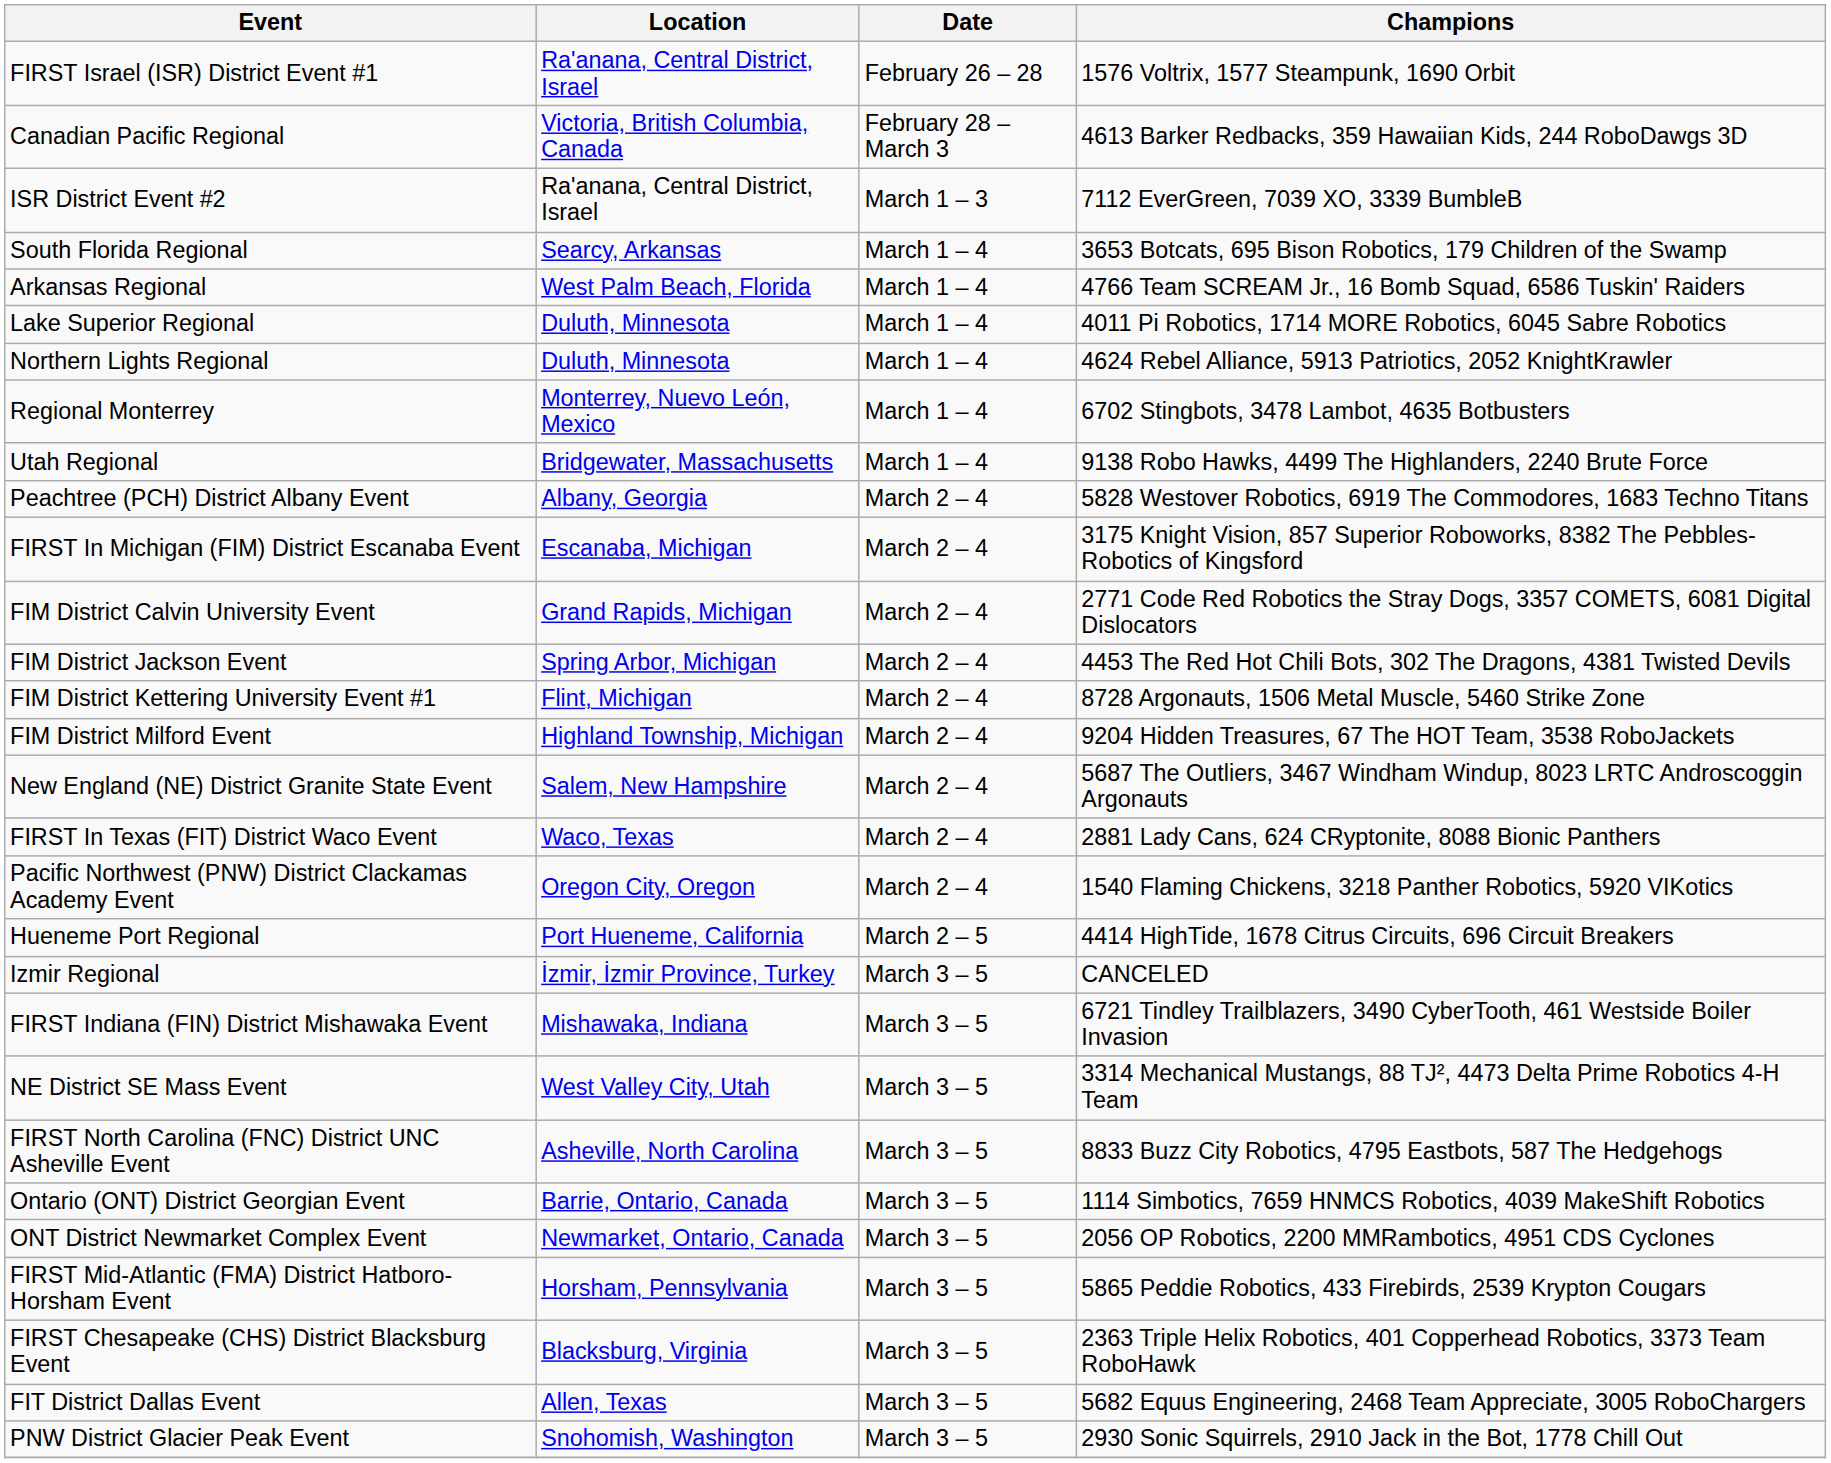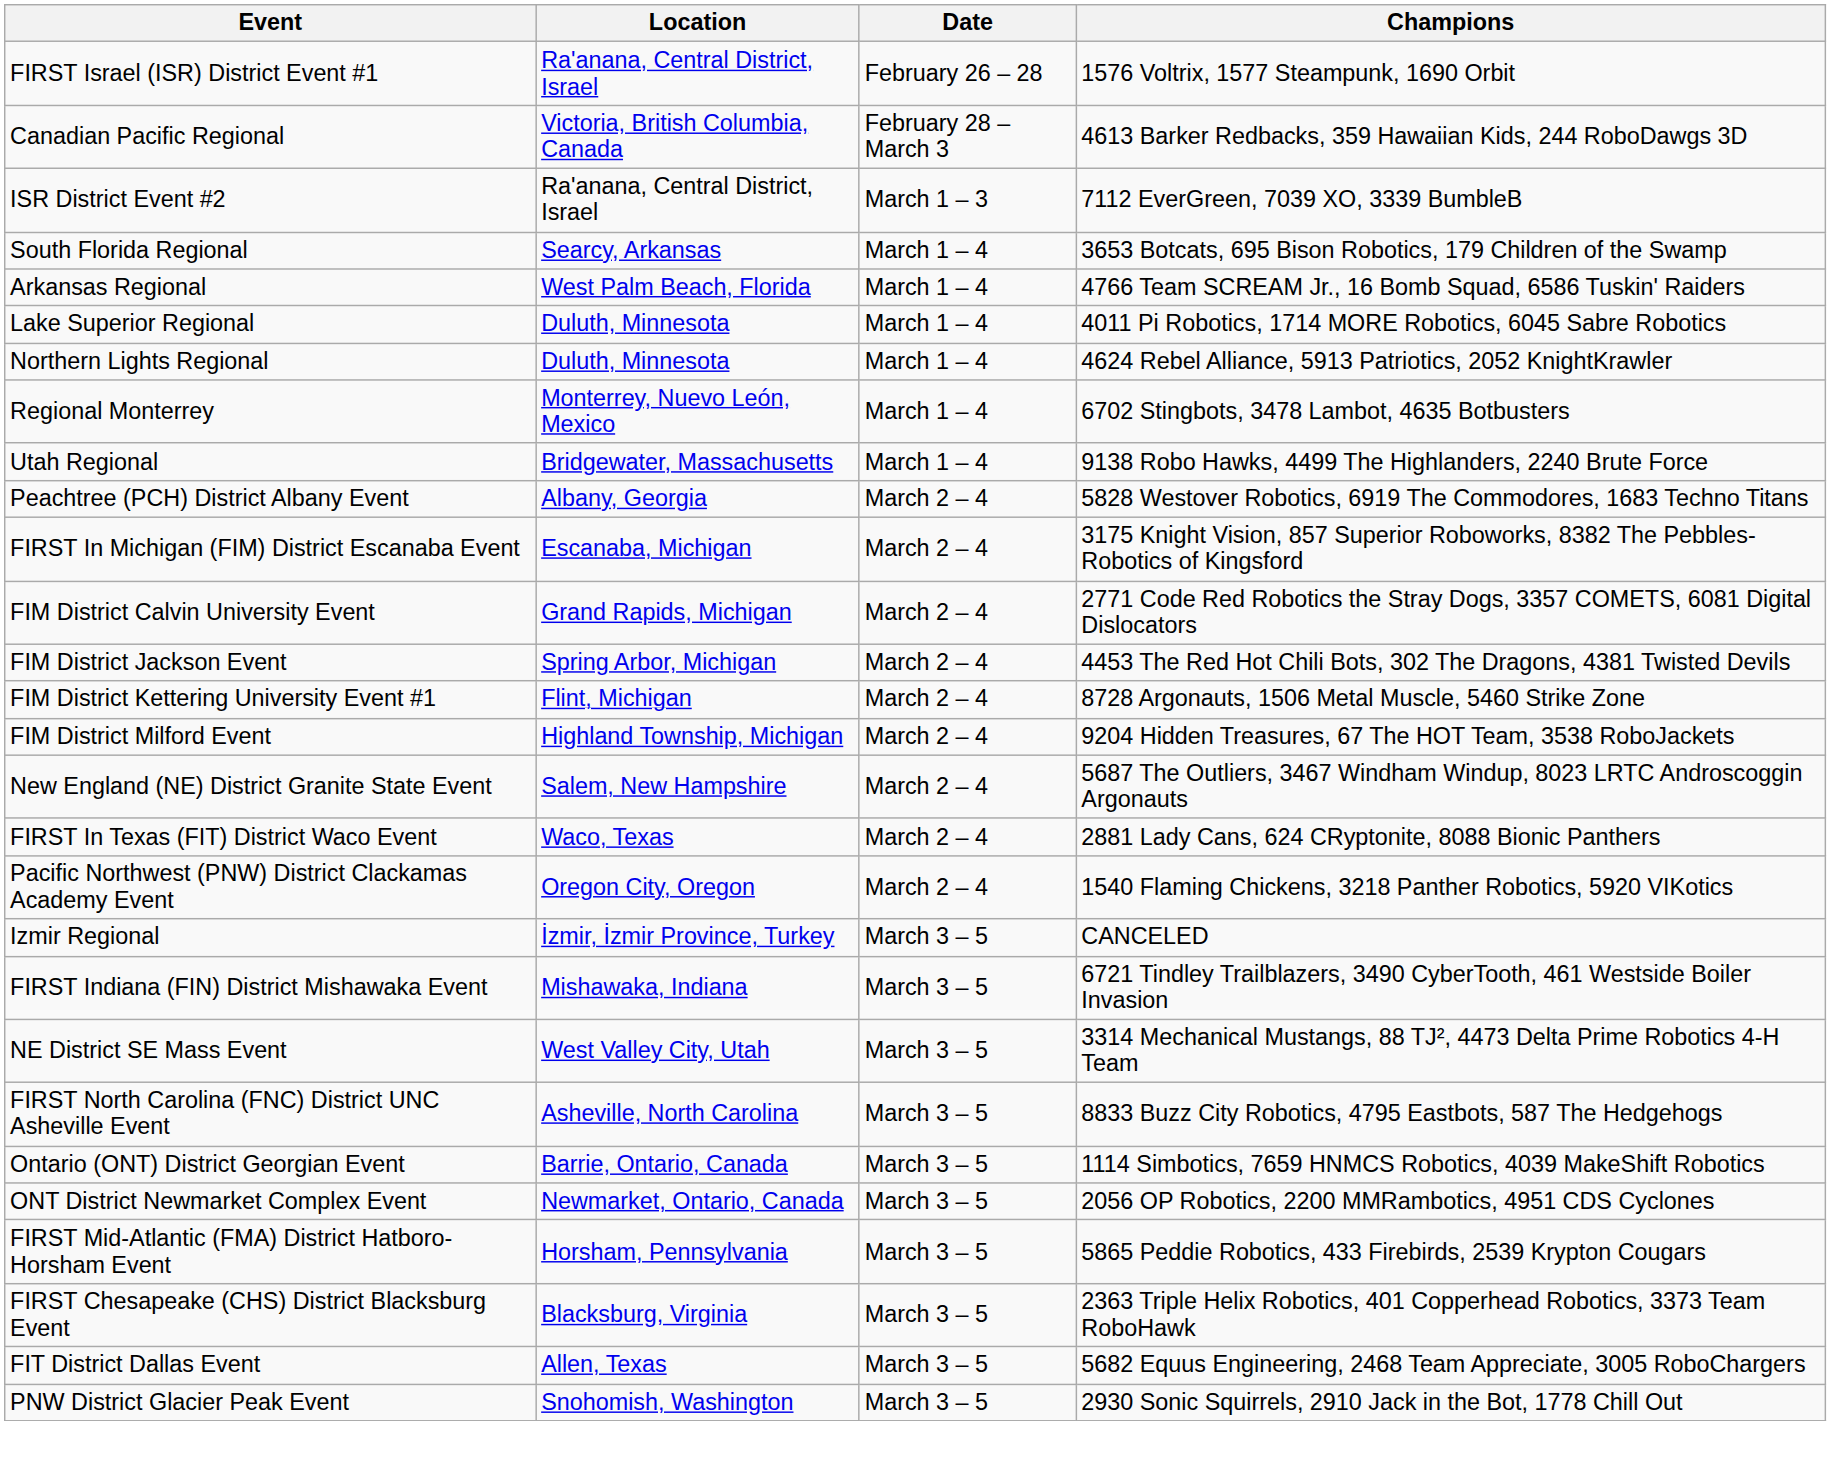 <table class="wikitable">
 <tr>
 <th>Event</th>
 <th>Location</th>
 <th>Date</th>
 <th>Champions</th>
 </tr>
 <tr>
 <td>FIRST Israel (ISR) District Event #1</td>
 <td><a href='#'>Ra'anana, Central District, Israel</a></td>
 <td>February 26 – 28</td>
 <td>1576 Voltrix, 1577 Steampunk, 1690 Orbit</td>
 </tr>
 <tr>
 <td>Canadian Pacific Regional</td>
 <td><a href='#'>Victoria, British Columbia, Canada</a></td>
 <td>February 28 – March 3</td>
 <td>4613 Barker Redbacks, 359 Hawaiian Kids, 244 RoboDawgs 3D</td>
 </tr>
 <tr>
 <td>ISR District Event #2</td>
 <td Ra'anana>Ra'anana, Central District, Israel</td>
 <td>March 1 – 3</td>
 <td>7112 EverGreen, 7039 XO, 3339 BumbleB</td>
 </tr>
 <tr>
 <td>South Florida Regional</td>
 <td><a href='#'>Searcy, Arkansas</a></td>
 <td>March 1 – 4</td>
 <td>3653 Botcats, 695 Bison Robotics, 179 Children of the Swamp</td>
 </tr>
 <tr>
 <td>Arkansas Regional</td>
 <td><a href='#'>West Palm Beach, Florida</a></td>
 <td>March 1 – 4</td>
 <td>4766 Team SCREAM Jr., 16 Bomb Squad, 6586 Tuskin' Raiders</td>
 </tr>
 <tr>
 <td>Lake Superior Regional</td>
 <td><a href='#'>Duluth, Minnesota</a></td>
 <td>March 1 – 4</td>
 <td>4011 Pi Robotics, 1714 MORE Robotics, 6045 Sabre Robotics</td>
 </tr>
 <tr>
 <td>Northern Lights Regional</td>
 <td><a href='#'>Duluth, Minnesota</a></td>
 <td>March 1 – 4</td>
 <td>4624 Rebel Alliance, 5913 Patriotics, 2052 KnightKrawler</td>
 </tr>
 <tr>
 <td>Regional Monterrey</td>
 <td><a href='#'>Monterrey, Nuevo León, Mexico</a></td>
 <td>March 1 – 4</td>
 <td>6702 Stingbots, 3478 Lambot, 4635 Botbusters</td>
 </tr>
 <tr>
 <td>Utah Regional</td>
 <td><a href='#'>Bridgewater, Massachusetts</a></td>
 <td>March 1 – 4</td>
 <td>9138 Robo Hawks, 4499 The Highlanders, 2240 Brute Force</td>
 </tr>
 <tr>
 <td>Peachtree (PCH) District Albany Event</td>
 <td><a href='#'>Albany, Georgia</a></td>
 <td>March 2 – 4</td>
 <td>5828 Westover Robotics, 6919 The Commodores, 1683 Techno Titans</td>
 </tr>
 <tr>
 <td>FIRST In Michigan (FIM) District Escanaba Event</td>
 <td><a href='#'>Escanaba, Michigan</a></td>
 <td>March 2 – 4</td>
 <td>3175 Knight Vision, 857 Superior Roboworks, 8382 The Pebbles-Robotics of Kingsford</td>
 </tr>
 <tr>
 <td>FIM District Calvin University Event</td>
 <td><a href='#'>Grand Rapids, Michigan</a></td>
 <td>March 2 – 4</td>
 <td>2771 Code Red Robotics the Stray Dogs, 3357 COMETS, 6081 Digital Dislocators</td>
 </tr>
 <tr>
 <td>FIM District Jackson Event</td>
 <td><a href='#'>Spring Arbor, Michigan</a></td>
 <td>March 2 – 4</td>
 <td>4453 The Red Hot Chili Bots, 302 The Dragons, 4381 Twisted Devils</td>
 </tr>
 <tr>
 <td>FIM District Kettering University Event #1</td>
 <td><a href='#'>Flint, Michigan</a></td>
 <td>March 2 – 4</td>
 <td>8728 Argonauts, 1506 Metal Muscle, 5460 Strike Zone</td>
 </tr>
 <tr>
 <td>FIM District Milford Event</td>
 <td><a href='#'>Highland Township, Michigan</a></td>
 <td>March 2 – 4</td>
 <td>9204 Hidden Treasures, 67 The HOT Team, 3538 RoboJackets</td>
 </tr>
 <tr>
 <td>New England (NE) District Granite State Event</td>
 <td><a href='#'>Salem, New Hampshire</a></td>
 <td>March 2 – 4</td>
 <td>5687 The Outliers, 3467 Windham Windup, 8023 LRTC Androscoggin Argonauts</td>
 </tr>
 <tr>
 <td>FIRST In Texas (FIT) District Waco Event</td>
 <td><a href='#'>Waco, Texas</a></td>
 <td>March 2 – 4</td>
 <td>2881 Lady Cans, 624 CRyptonite, 8088 Bionic Panthers</td>
 </tr>
 <tr>
 <td>Pacific Northwest (PNW) District Clackamas Academy Event</td>
 <td><a href='#'>Oregon City, Oregon</a></td>
 <td>March 2 – 4</td>
 <td>1540 Flaming Chickens, 3218 Panther Robotics, 5920 VIKotics</td>
 </tr>
 <tr>
-<td>Hueneme Port Regional</td>
-<td><a href='#'>Port Hueneme, California</a></td>
-<td>March 2 – 5</td>
-<td>4414 HighTide, 1678 Citrus Circuits, 696 Circuit Breakers</td>
-</tr>
-<tr>
 <td>Izmir Regional</td>
 <td><a href='#'>İzmir, İzmir Province, Turkey</a></td>
 <td>March 3 – 5</td>
 <td>CANCELED</td>
 </tr>
 <tr>
 <td>FIRST Indiana (FIN) District Mishawaka Event</td>
 <td><a href='#'>Mishawaka, Indiana</a></td>
 <td>March 3 – 5</td>
 <td>6721 Tindley Trailblazers, 3490 CyberTooth, 461 Westside Boiler Invasion</td>
 </tr>
 <tr>
 <td>NE District SE Mass Event</td>
 <td><a href='#'>West Valley City, Utah</a></td>
 <td>March 3 – 5</td>
 <td>3314 Mechanical Mustangs, 88 TJ², 4473 Delta Prime Robotics 4-H Team</td>
 </tr>
 <tr>
 <td>FIRST North Carolina (FNC) District UNC Asheville Event</td>
 <td><a href='#'>Asheville, North Carolina</a></td>
 <td>March 3 – 5</td>
 <td>8833 Buzz City Robotics, 4795 Eastbots, 587 The Hedgehogs</td>
 </tr>
 <tr>
 <td>Ontario (ONT) District Georgian Event</td>
 <td><a href='#'>Barrie, Ontario, Canada</a></td>
 <td>March 3 – 5</td>
 <td>1114 Simbotics, 7659 HNMCS Robotics, 4039 MakeShift Robotics</td>
 </tr>
 <tr>
 <td>ONT District Newmarket Complex Event</td>
 <td><a href='#'>Newmarket, Ontario, Canada</a></td>
 <td>March 3 – 5</td>
 <td>2056 OP Robotics, 2200 MMRambotics, 4951 CDS Cyclones</td>
 </tr>
 <tr>
 <td>FIRST Mid-Atlantic (FMA) District Hatboro-Horsham Event</td>
 <td><a href='#'>Horsham, Pennsylvania</a></td>
 <td>March 3 – 5</td>
 <td>5865 Peddie Robotics, 433 Firebirds, 2539 Krypton Cougars</td>
 </tr>
 <tr>
 <td>FIRST Chesapeake (CHS) District Blacksburg Event</td>
 <td><a href='#'>Blacksburg, Virginia</a></td>
 <td>March 3 – 5</td>
 <td>2363 Triple Helix Robotics, 401 Copperhead Robotics, 3373 Team RoboHawk</td>
 </tr>
 <tr>
 <td>FIT District Dallas Event</td>
 <td><a href='#'>Allen, Texas</a></td>
 <td>March 3 – 5</td>
 <td>5682 Equus Engineering, 2468 Team Appreciate, 3005 RoboChargers</td>
 </tr>
 <tr>
 <td>PNW District Glacier Peak Event</td>
 <td><a href='#'>Snohomish, Washington</a></td>
 <td>March 3 – 5</td>
 <td>2930 Sonic Squirrels, 2910 Jack in the Bot, 1778 Chill Out</td>
 </tr>
 <tr>
 </tr>
 </table>
